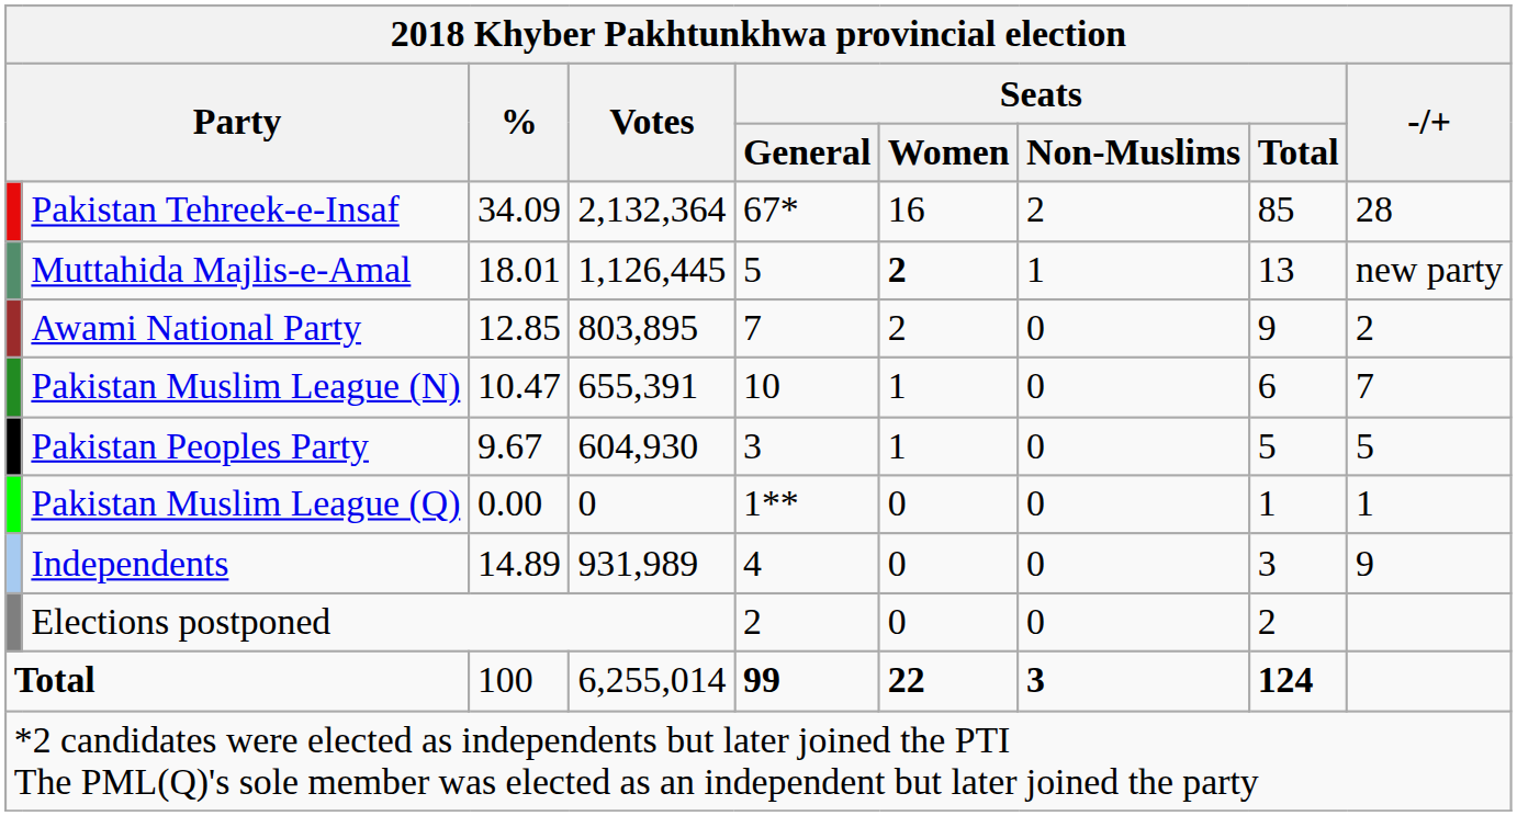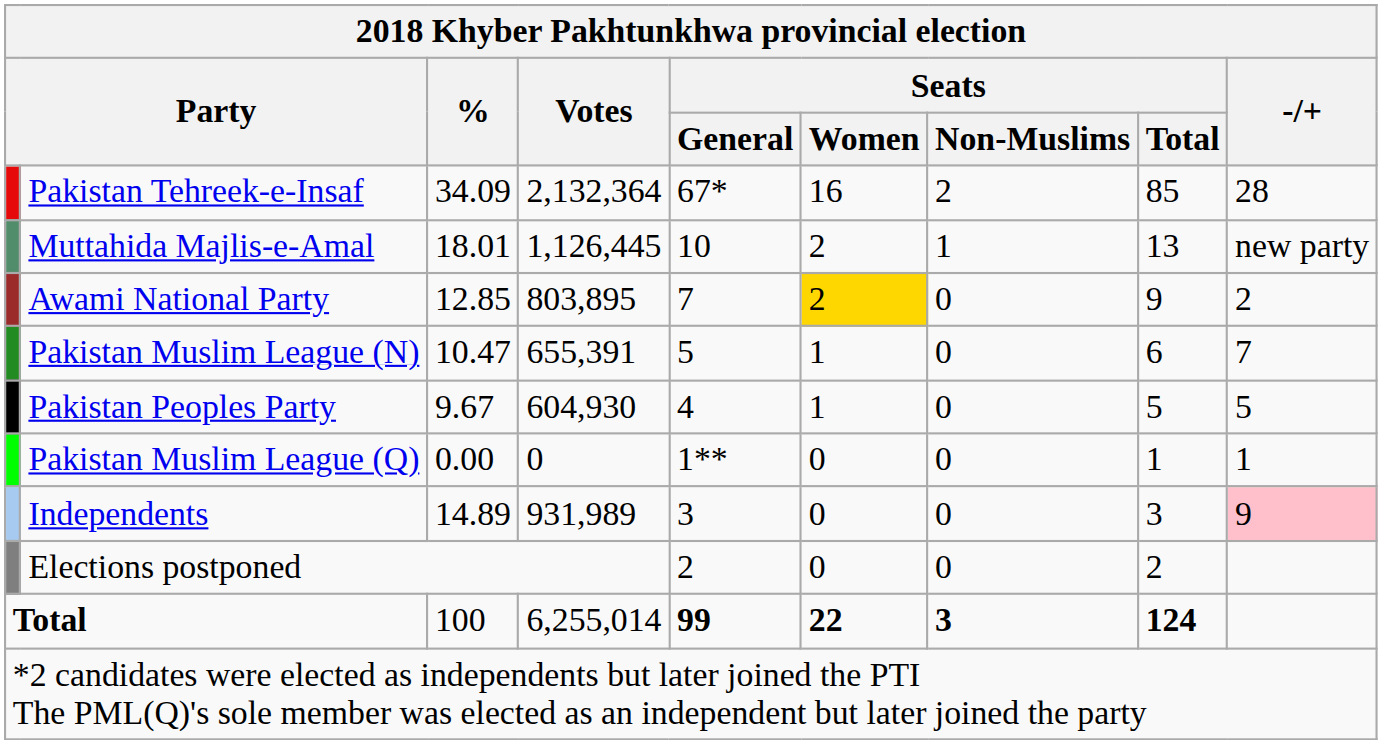 <table class="wikitable">
 <tr>
 <th colspan="9">2018 Khyber Pakhtunkhwa provincial election</th>
 </tr>
 <tr>
 <th colspan="2" rowspan="2">Party</th>
 <th rowspan="2">%</th>
 <th rowspan="2">Votes</th>
 <th colspan="4">Seats</th>
 <th rowspan="2">-/+</th>
 </tr>
 <tr>
 <th>General</th>
 <th>Women</th>
 <th>Non-Muslims</th>
 <th>Total</th>
 </tr>
 <tr>
 <td style="color:inherit;background:#e70a0a"></td>
 <td><a href='#'>Pakistan Tehreek-e-Insaf</a></td>
 <td>34.09</td>
 <td>2,132,364</td>
 <td>67*</td>
 <td>16</td>
 <td>2</td>
 <td>85</td>
 <td>28</td>
 </tr>
 <tr>
 <td style="color:inherit;background:#528d6b"></td>
 <td><a href='#'>Muttahida Majlis-e-Amal</a></td>
 <td>18.01</td>
 <td>1,126,445</td>
-<td>5</td>
-<td><strong>2</strong></td>
+<td>10</td>
+<td>2</td>
 <td>1</td>
 <td>13</td>
 <td>new party</td>
 </tr>
 <tr>
 <td style="color:inherit;background:#9b2b2b"></td>
 <td><a href='#'>Awami National Party</a></td>
 <td>12.85</td>
 <td>803,895</td>
 <td>7</td>
-<td>2</td>
+<td style="background: gold;">2</td>
 <td>0</td>
 <td>9</td>
 <td>2</td>
 </tr>
 <tr>
 <td style="color:inherit;background:#228b22"></td>
 <td><a href='#'>Pakistan Muslim League (N)</a></td>
 <td>10.47</td>
 <td>655,391</td>
-<td>10</td>
+<td>5</td>
 <td>1</td>
 <td>0</td>
 <td>6</td>
 <td>7</td>
 </tr>
 <tr>
 <td style="color:inherit;background:#000000"></td>
 <td><a href='#'>Pakistan Peoples Party</a></td>
 <td>9.67</td>
 <td>604,930</td>
-<td>3</td>
+<td>4</td>
 <td>1</td>
 <td>0</td>
 <td>5</td>
 <td>5</td>
 </tr>
 <tr>
 <td style="color:inherit;background:#00ff00"></td>
 <td><a href='#'>Pakistan Muslim League (Q)</a></td>
 <td>0.00</td>
 <td>0</td>
 <td>1**</td>
 <td>0</td>
 <td>0</td>
 <td>1</td>
 <td>1</td>
 </tr>
 <tr>
 <td style="color:inherit;background:#a6caf0"></td>
 <td><a href='#'>Independents</a></td>
 <td>14.89</td>
 <td>931,989</td>
-<td>4</td>
+<td>3</td>
 <td>0</td>
 <td>0</td>
 <td>3</td>
-<td>9</td>
+<td style="background: pink;">9</td>
 </tr>
 <tr>
 <td style="color:inherit;background:#7f7f7f"></td>
 <td colspan="3">Elections postponed</td>
 <td>2</td>
 <td>0</td>
 <td>0</td>
 <td>2</td>
 <td></td>
 </tr>
 <tr>
 <td colspan="2"><strong>Total</strong></td>
 <td>100</td>
 <td>6,255,014</td>
 <td><strong>99</strong></td>
 <td><strong>22</strong></td>
 <td><strong>3</strong></td>
 <td><strong>124</strong></td>
 <td></td>
 </tr>
 <tr>
 <td colspan="9">*2 candidates were elected as independents but later joined the PTI<br>The PML(Q)'s sole member was elected as an independent but later joined the party</td>
 </tr>
 </table>
